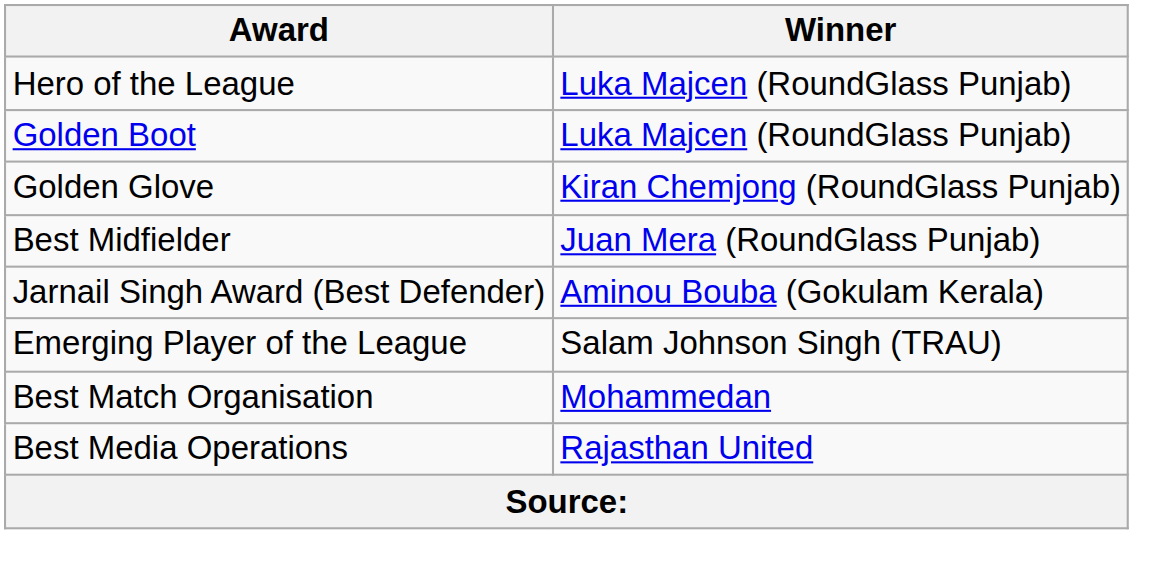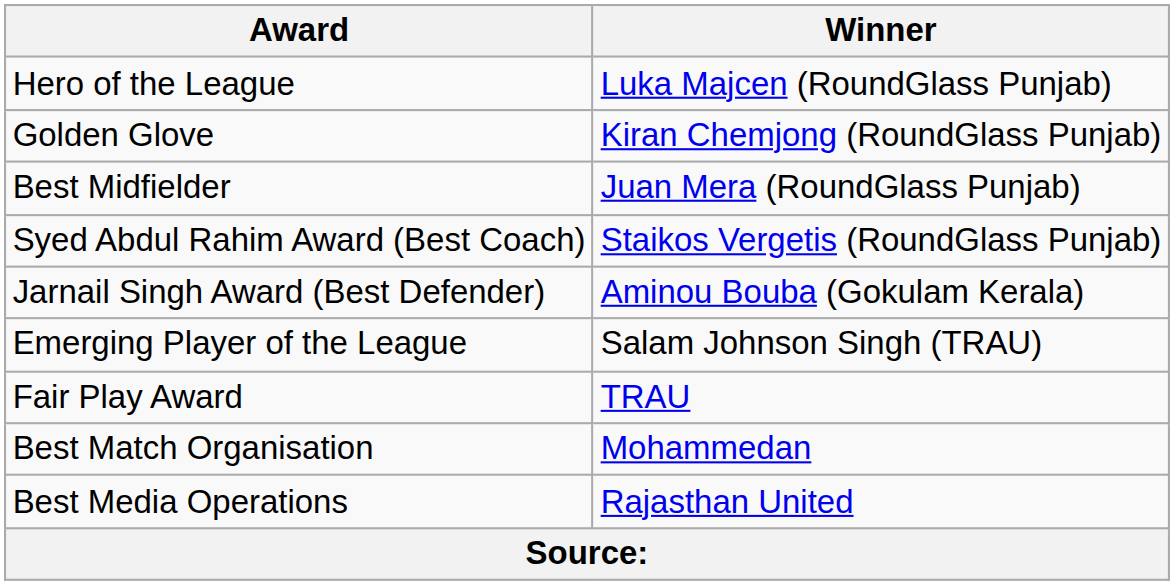 <table class="wikitable">
 <tr>
 <th>Award</th>
 <th>Winner</th>
 </tr>
 <tr>
 <td>Hero of the League</td>
-<td> <a href='#'>Luka Majcen</a> (RoundGlass Punjab)</td>
-</tr>
-<tr>
-<td><a href='#'>Golden Boot</a></td>
 <td> <a href='#'>Luka Majcen</a> (RoundGlass Punjab)</td>
 </tr>
 <tr>
 <td>Golden Glove</td>
 <td> <a href='#'>Kiran Chemjong</a> (RoundGlass Punjab)</td>
 </tr>
 <tr>
 <td>Best Midfielder</td>
 <td> <a href='#'>Juan Mera</a> (RoundGlass Punjab)</td>
 </tr>
 <tr>
+<td>Syed Abdul Rahim Award (Best Coach)</td>
+<td> <a href='#'>Staikos Vergetis</a> (RoundGlass Punjab)</td>
+</tr>
+<tr>
 <td>Jarnail Singh Award (Best Defender)</td>
 <td> <a href='#'>Aminou Bouba</a> (Gokulam Kerala)</td>
 </tr>
 <tr>
 <td>Emerging Player of the League</td>
 <td> Salam Johnson Singh (TRAU)</td>
+</tr>
+<tr>
+<td>Fair Play Award</td>
+<td><a href='#'>TRAU</a></td>
 </tr>
 <tr>
 <td>Best Match Organisation</td>
 <td><a href='#'>Mohammedan</a></td>
 </tr>
 <tr>
 <td>Best Media Operations</td>
 <td><a href='#'>Rajasthan United</a></td>
 </tr>
 <tr>
 <th colspan="2">Source: </th>
 </tr>
 </table>
